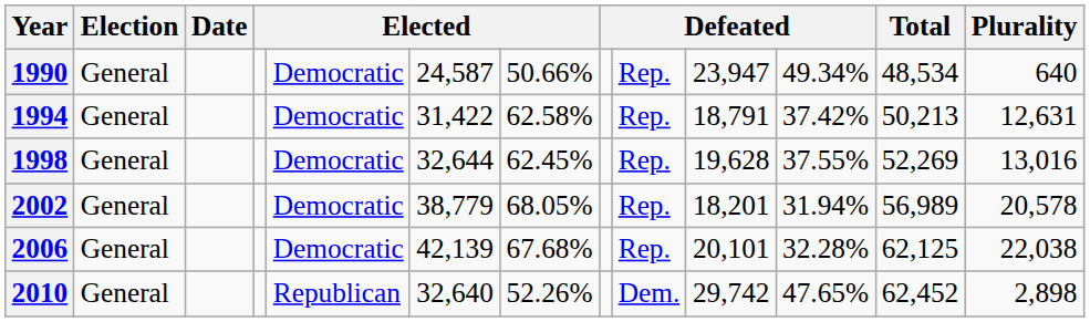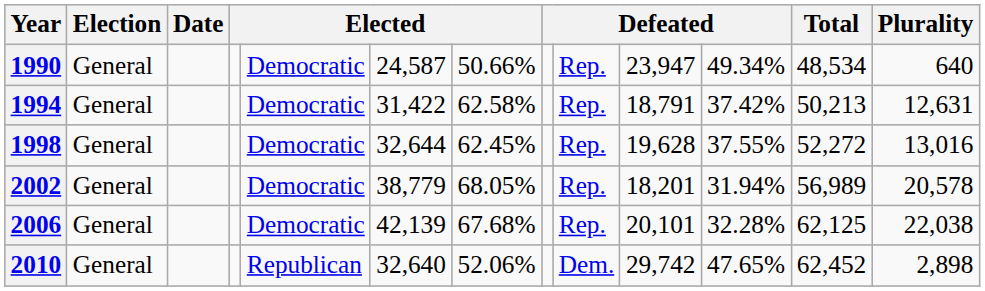 <table class="wikitable">
 <tr>
 <th>Year</th>
 <th>Election</th>
 <th>Date</th>
 <th colspan="4">Elected</th>
 <th colspan="4">Defeated</th>
 <th>Total</th>
 <th>Plurality</th>
 </tr>
 <tr>
 <th valign="top"><a href='#'>1990</a></th>
 <td valign="top">General</td>
 <td valign="top"></td>
 <td valign="top"></td>
 <td valign="top" ><a href='#'>Democratic</a></td>
 <td align="right" valign="top">24,587</td>
 <td align="right" valign="top">50.66%</td>
 <td valign="top"></td>
 <td valign="top" ><a href='#'>Rep.</a></td>
 <td>23,947</td>
 <td>49.34%</td>
 <td align="right" valign="top">48,534</td>
 <td align="right" valign="top">640</td>
 </tr>
 <tr>
 <th valign="top"><a href='#'>1994</a></th>
 <td valign="top">General</td>
 <td valign="top"></td>
 <td valign="top"></td>
 <td valign="top" ><a href='#'>Democratic</a></td>
 <td align="right" valign="top">31,422</td>
 <td align="right" valign="top">62.58%</td>
 <td valign="top"></td>
 <td valign="top" ><a href='#'>Rep.</a></td>
 <td align="right" valign="top">18,791</td>
 <td align="right" valign="top">37.42%</td>
 <td align="right" valign="top">50,213</td>
 <td align="right" valign="top">12,631</td>
 </tr>
 <tr>
 <th valign="top"><a href='#'>1998</a></th>
 <td valign="top">General</td>
 <td valign="top"></td>
 <td valign="top"></td>
 <td valign="top" ><a href='#'>Democratic</a></td>
 <td align="right" valign="top">32,644</td>
 <td align="right" valign="top">62.45%</td>
 <td valign="top"></td>
 <td valign="top" ><a href='#'>Rep.</a></td>
 <td align="right" valign="top">19,628</td>
 <td align="right" valign="top">37.55%</td>
-<td align="right" valign="top">52,269</td>
+<td align="right" valign="top">52,272</td>
 <td align="right" valign="top">13,016</td>
 </tr>
 <tr>
 <th valign="top"><a href='#'>2002</a></th>
 <td valign="top">General</td>
 <td valign="top"></td>
 <td valign="top"></td>
 <td valign="top" ><a href='#'>Democratic</a></td>
 <td align="right" valign="top">38,779</td>
 <td align="right" valign="top">68.05%</td>
 <td valign="top"></td>
 <td valign="top" ><a href='#'>Rep.</a></td>
 <td align="right" valign="top">18,201</td>
 <td align="right" valign="top">31.94%</td>
 <td align="right" valign="top">56,989</td>
 <td align="right" valign="top">20,578</td>
 </tr>
 <tr>
 <th valign="top"><a href='#'>2006</a></th>
 <td valign="top">General</td>
 <td valign="top"></td>
 <td valign="top"></td>
 <td valign="top" ><a href='#'>Democratic</a></td>
 <td align="right" valign="top">42,139</td>
 <td align="right" valign="top">67.68%</td>
 <td valign="top"></td>
 <td valign="top" ><a href='#'>Rep.</a></td>
 <td align="right" valign="top">20,101</td>
 <td align="right" valign="top">32.28%</td>
 <td align="right" valign="top">62,125</td>
 <td align="right" valign="top">22,038</td>
 </tr>
 <tr>
 <th valign="top"><a href='#'>2010</a></th>
 <td valign="top">General</td>
 <td valign="top"></td>
 <td valign="top"></td>
 <td valign="top" ><a href='#'>Republican</a></td>
 <td align="right" valign="top">32,640</td>
-<td align="right" valign="top">52.26%</td>
+<td align="right" valign="top">52.06%</td>
 <td valign="top"></td>
 <td valign="top" ><a href='#'>Dem.</a></td>
 <td>29,742</td>
 <td>47.65%</td>
 <td align="right" valign="top">62,452</td>
 <td align="right" valign="top">2,898</td>
 </tr>
 </table>
